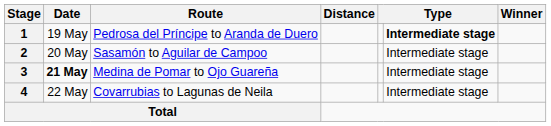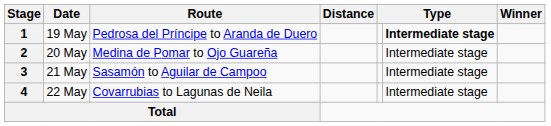 <table class="wikitable">
 <tr>
 <th scope=col>Stage</th>
 <th scope=col>Date</th>
 <th scope=col>Route</th>
 <th scope=col>Distance</th>
 <th scope=col colspan="2">Type</th>
 <th scope=col>Winner</th>
 </tr>
 <tr>
 <th scope=row>1</th>
 <td style="text-align:right;">19 May</td>
 <td><a href='#'>Pedrosa del Príncipe</a> to <a href='#'>Aranda de Duero</a></td>
 <td align="center"></td>
 <td></td>
 <td><strong>Intermediate stage</strong></td>
 <td></td>
 </tr>
 <tr>
 <th scope=row>2</th>
 <td style="text-align:right;">20 May</td>
-<td><a href='#'>Sasamón</a> to <a href='#'>Aguilar de Campoo</a></td>
+<td><a href='#'>Medina de Pomar</a> to <a href='#'>Ojo Guareña</a></td>
 <td align="center"></td>
 <td></td>
 <td>Intermediate stage</td>
 <td></td>
 </tr>
 <tr>
 <th scope=row>3</th>
-<td style="text-align:right;"><strong>21 May</strong></td>
-<td><a href='#'>Medina de Pomar</a> to <a href='#'>Ojo Guareña</a></td>
+<td style="text-align:right;">21 May</td>
+<td><a href='#'>Sasamón</a> to <a href='#'>Aguilar de Campoo</a></td>
 <td align="center"></td>
 <td></td>
 <td>Intermediate stage</td>
 <td></td>
 </tr>
 <tr>
 <th scope=row>4</th>
 <td style="text-align:right;">22 May</td>
 <td><a href='#'>Covarrubias</a> to Lagunas de Neila</td>
 <td align="center"></td>
 <td></td>
 <td>Intermediate stage</td>
 <td></td>
 </tr>
 <tr>
 <th colspan="3">Total</th>
 <td colspan="4" style="text-align:center;"></td>
 </tr>
 </table>
